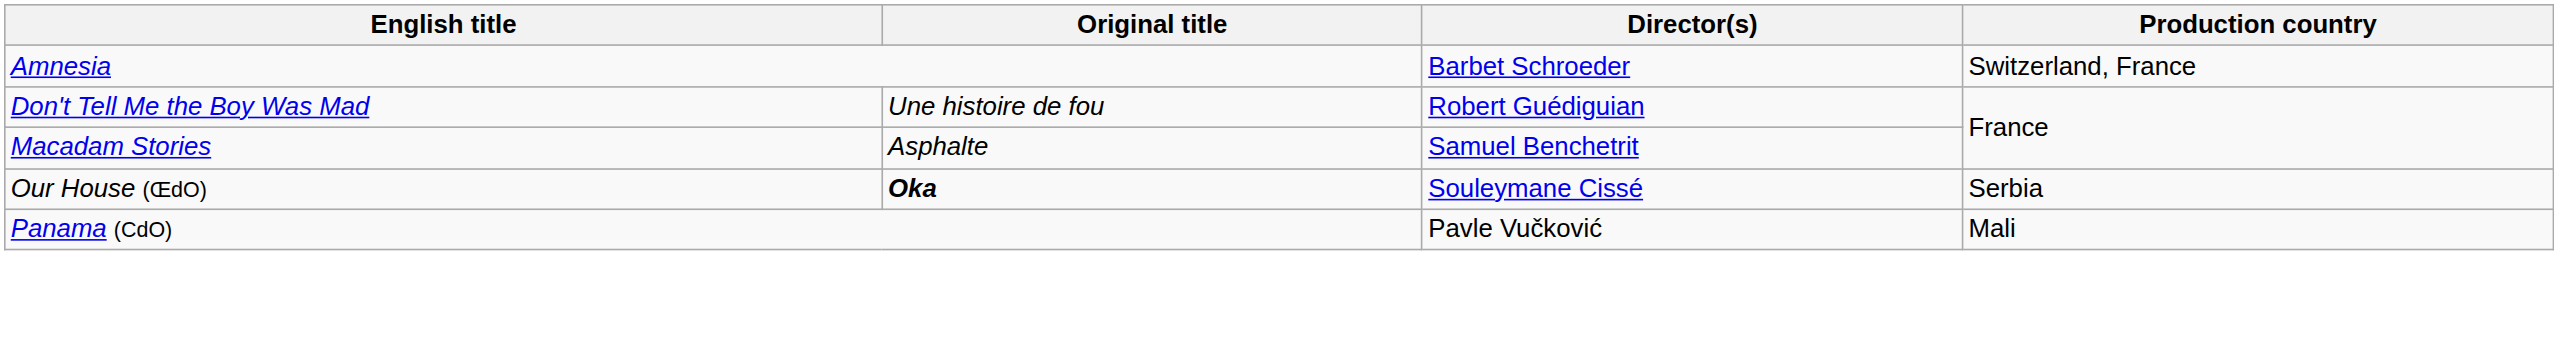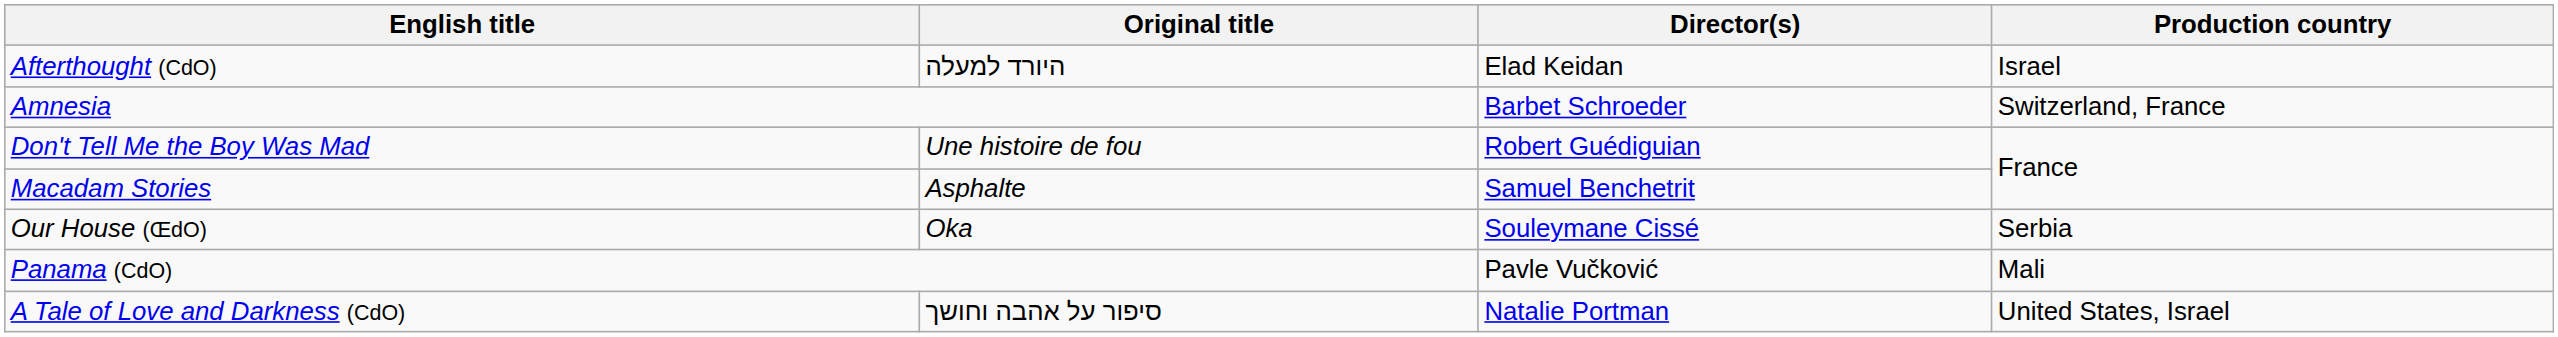 <table class="wikitable" style="width:100%; margin-bottom:2px" cellpadding="5">
 <tr>
 <th scope="col">English title</th>
 <th scope="col">Original title</th>
 <th scope="col">Director(s)</th>
 <th scope="col">Production country</th>
+</tr>
+<tr>
+<td><em><a href='#'>Afterthought</a></em> <small>(CdO)</small></td>
+<td data-sort-value="Hayored">היורד למעלה</td>
+<td data-sort-value="Keidan">Elad Keidan</td>
+<td>Israel</td>
 </tr>
 <tr>
 <td colspan=2><em><a href='#'>Amnesia</a></em></td>
 <td data-sort-value="Schroeder"><a href='#'>Barbet Schroeder</a></td>
 <td>Switzerland, France</td>
 </tr>
 <tr>
 <td><em><a href='#'>Don't Tell Me the Boy Was Mad</a></em></td>
 <td><em>Une histoire de fou</em></td>
 <td data-sort-value="Guediguian"><a href='#'>Robert Guédiguian</a></td>
 <td rowspan="2">France</td>
 </tr>
 <tr>
 <td><em><a href='#'>Macadam Stories</a></em></td>
 <td><em>Asphalte</em></td>
 <td data-sort-value="Benchetrit"><a href='#'>Samuel Benchetrit</a></td>
 </tr>
 <tr>
 <td><em>Our House</em> <small>(ŒdO)</small></td>
-<td><strong><em>Oka</em></strong></td>
+<td><em>Oka</em></td>
 <td data-sort-value="Cissé"><a href='#'>Souleymane Cissé</a></td>
 <td>Serbia</td>
 </tr>
 <tr>
 <td colspan=2><em><a href='#'>Panama</a></em> <small>(CdO)</small></td>
 <td data-sort-value="Vucković">Pavle Vučković</td>
 <td>Mali</td>
 </tr>
+<tr>
+<td data-sort-value="Tale"><em><a href='#'>A Tale of Love and Darkness</a></em> <small>(CdO)</small></td>
+<td data-sort-value="Sipur">סיפור על אהבה וחושך</td>
+<td data-sort-value="Portman"><a href='#'>Natalie Portman</a></td>
+<td>United States, Israel</td>
+</tr>
 </table>
